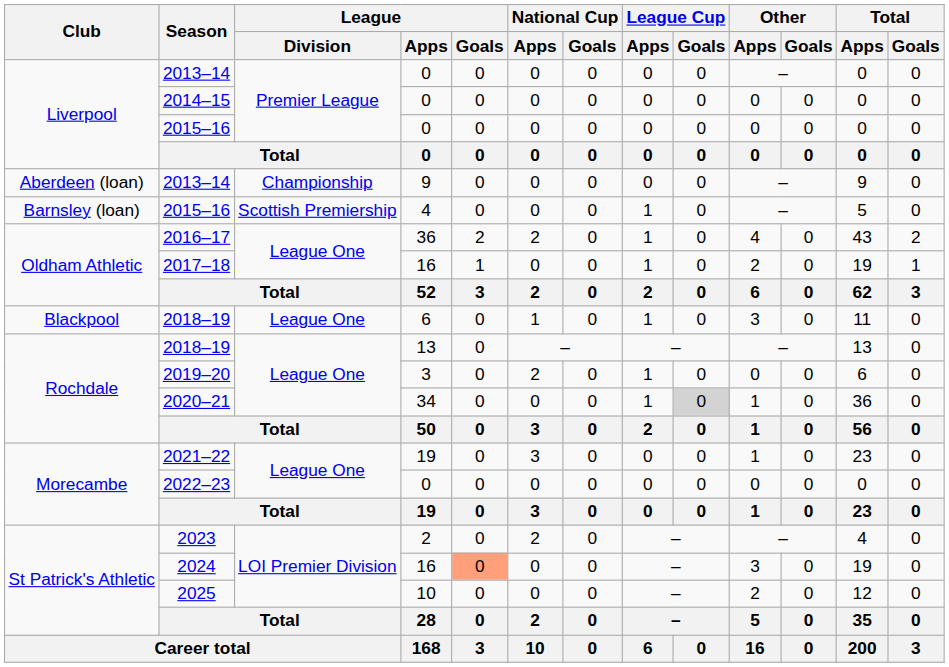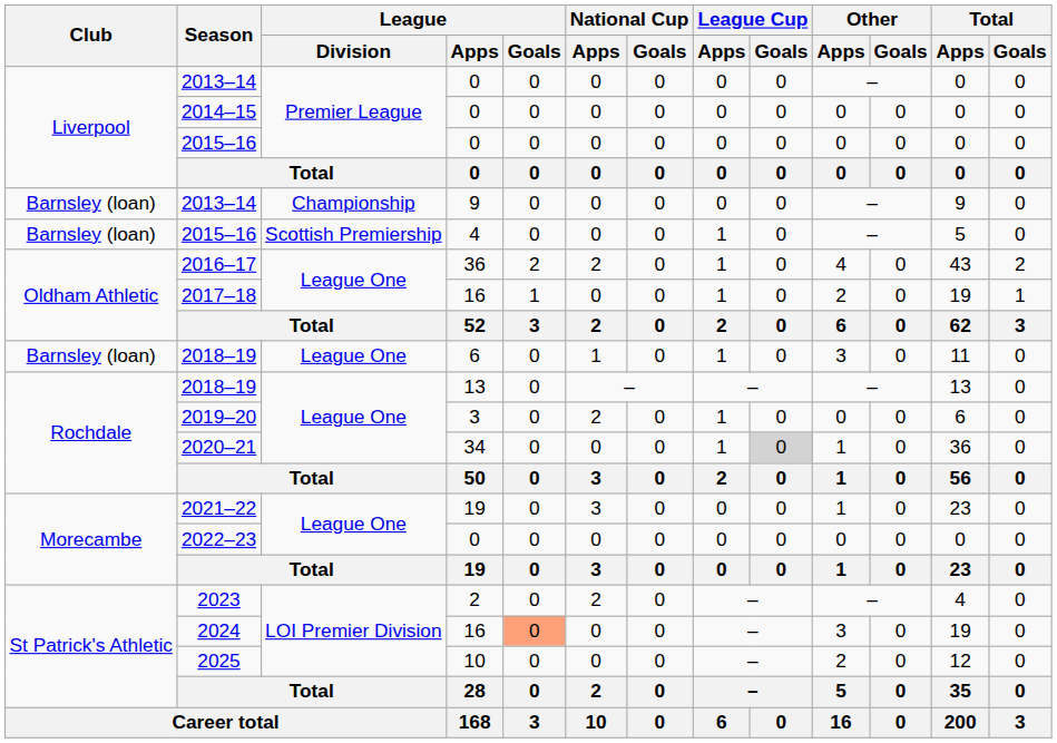 <table class="wikitable" style="text-align:center">
 <tr>
 <th rowspan="2">Club</th>
 <th rowspan="2">Season</th>
 <th colspan="3">League</th>
 <th colspan="2">National Cup</th>
 <th colspan="2"><a href='#'>League Cup</a></th>
 <th colspan="2">Other</th>
 <th colspan="2">Total</th>
 </tr>
 <tr>
 <th>Division</th>
 <th>Apps</th>
 <th>Goals</th>
 <th>Apps</th>
 <th>Goals</th>
 <th>Apps</th>
 <th>Goals</th>
 <th>Apps</th>
 <th>Goals</th>
 <th>Apps</th>
 <th>Goals</th>
 </tr>
 <tr>
 <td rowspan="4"><a href='#'>Liverpool</a></td>
 <td><a href='#'>2013–14</a></td>
 <td rowspan="3"><a href='#'>Premier League</a></td>
 <td>0</td>
 <td>0</td>
 <td>0</td>
 <td>0</td>
 <td>0</td>
 <td>0</td>
 <td colspan="2">–</td>
 <td>0</td>
 <td>0</td>
 </tr>
 <tr>
 <td><a href='#'>2014–15</a></td>
 <td>0</td>
 <td>0</td>
 <td>0</td>
 <td>0</td>
 <td>0</td>
 <td>0</td>
 <td>0</td>
 <td>0</td>
 <td>0</td>
 <td>0</td>
 </tr>
 <tr>
 <td><a href='#'>2015–16</a></td>
 <td>0</td>
 <td>0</td>
 <td>0</td>
 <td>0</td>
 <td>0</td>
 <td>0</td>
 <td>0</td>
 <td>0</td>
 <td>0</td>
 <td>0</td>
 </tr>
 <tr>
 <th colspan="2">Total</th>
 <th>0</th>
 <th>0</th>
 <th>0</th>
 <th>0</th>
 <th>0</th>
 <th>0</th>
 <th>0</th>
 <th>0</th>
 <th>0</th>
 <th>0</th>
 </tr>
 <tr>
-<td><a href='#'>Aberdeen</a> (loan)</td>
+<td><a href='#'>Barnsley</a> (loan)</td>
 <td><a href='#'>2013–14</a></td>
 <td><a href='#'>Championship</a></td>
 <td>9</td>
 <td>0</td>
 <td>0</td>
 <td>0</td>
 <td>0</td>
 <td>0</td>
 <td colspan="2">–</td>
 <td>9</td>
 <td>0</td>
 </tr>
 <tr>
 <td><a href='#'>Barnsley</a> (loan)</td>
 <td><a href='#'>2015–16</a></td>
 <td><a href='#'>Scottish Premiership</a></td>
 <td>4</td>
 <td>0</td>
 <td>0</td>
 <td>0</td>
 <td>1</td>
 <td>0</td>
 <td colspan="2">–</td>
 <td>5</td>
 <td>0</td>
 </tr>
 <tr>
 <td rowspan="3"><a href='#'>Oldham Athletic</a></td>
 <td><a href='#'>2016–17</a></td>
 <td rowspan="2"><a href='#'>League One</a></td>
 <td>36</td>
 <td>2</td>
 <td>2</td>
 <td>0</td>
 <td>1</td>
 <td>0</td>
 <td>4</td>
 <td>0</td>
 <td>43</td>
 <td>2</td>
 </tr>
 <tr>
 <td><a href='#'>2017–18</a></td>
 <td>16</td>
 <td>1</td>
 <td>0</td>
 <td>0</td>
 <td>1</td>
 <td>0</td>
 <td>2</td>
 <td>0</td>
 <td>19</td>
 <td>1</td>
 </tr>
 <tr>
 <th colspan="2">Total</th>
 <th>52</th>
 <th>3</th>
 <th>2</th>
 <th>0</th>
 <th>2</th>
 <th>0</th>
 <th>6</th>
 <th>0</th>
 <th>62</th>
 <th>3</th>
 </tr>
 <tr>
-<td><a href='#'>Blackpool</a></td>
+<td><a href='#'>Barnsley</a> (loan)</td>
 <td><a href='#'>2018–19</a></td>
 <td><a href='#'>League One</a></td>
 <td>6</td>
 <td>0</td>
 <td>1</td>
 <td>0</td>
 <td>1</td>
 <td>0</td>
 <td>3</td>
 <td>0</td>
 <td>11</td>
 <td>0</td>
 </tr>
 <tr>
 <td rowspan="4"><a href='#'>Rochdale</a></td>
 <td><a href='#'>2018–19</a></td>
 <td rowspan="3"><a href='#'>League One</a></td>
 <td>13</td>
 <td>0</td>
 <td colspan="2">–</td>
 <td colspan="2">–</td>
 <td colspan="2">–</td>
 <td>13</td>
 <td>0</td>
 </tr>
 <tr>
 <td><a href='#'>2019–20</a></td>
 <td>3</td>
 <td>0</td>
 <td>2</td>
 <td>0</td>
 <td>1</td>
 <td>0</td>
 <td>0</td>
 <td>0</td>
 <td>6</td>
 <td>0</td>
 </tr>
 <tr>
 <td><a href='#'>2020–21</a></td>
 <td>34</td>
 <td>0</td>
 <td>0</td>
 <td>0</td>
 <td>1</td>
 <td style="background: lightgrey;">0</td>
 <td>1</td>
 <td>0</td>
 <td>36</td>
 <td>0</td>
 </tr>
 <tr>
 <th colspan="2">Total</th>
 <th>50</th>
 <th>0</th>
 <th>3</th>
 <th>0</th>
 <th>2</th>
 <th>0</th>
 <th>1</th>
 <th>0</th>
 <th>56</th>
 <th>0</th>
 </tr>
 <tr>
 <td rowspan="3"><a href='#'>Morecambe</a></td>
 <td><a href='#'>2021–22</a></td>
 <td rowspan="2"><a href='#'>League One</a></td>
 <td>19</td>
 <td>0</td>
 <td>3</td>
 <td>0</td>
 <td>0</td>
 <td>0</td>
 <td>1</td>
 <td>0</td>
 <td>23</td>
 <td>0</td>
 </tr>
 <tr>
 <td><a href='#'>2022–23</a></td>
 <td>0</td>
 <td>0</td>
 <td>0</td>
 <td>0</td>
 <td>0</td>
 <td>0</td>
 <td>0</td>
 <td>0</td>
 <td>0</td>
 <td>0</td>
 </tr>
 <tr>
 <th colspan="2">Total</th>
 <th>19</th>
 <th>0</th>
 <th>3</th>
 <th>0</th>
 <th>0</th>
 <th>0</th>
 <th>1</th>
 <th>0</th>
 <th>23</th>
 <th>0</th>
 </tr>
 <tr>
 <td rowspan="4"><a href='#'>St Patrick's Athletic</a></td>
 <td><a href='#'>2023</a></td>
 <td rowspan="3"><a href='#'>LOI Premier Division</a></td>
 <td>2</td>
 <td>0</td>
 <td>2</td>
 <td>0</td>
 <td colspan="2">–</td>
 <td colspan="2">–</td>
 <td>4</td>
 <td>0</td>
 </tr>
 <tr>
 <td><a href='#'>2024</a></td>
 <td>16</td>
 <td style="background: lightsalmon;">0</td>
 <td>0</td>
 <td>0</td>
 <td colspan="2">–</td>
 <td>3</td>
 <td>0</td>
 <td>19</td>
 <td>0</td>
 </tr>
 <tr>
 <td><a href='#'>2025</a></td>
 <td>10</td>
 <td>0</td>
 <td>0</td>
 <td>0</td>
 <td colspan="2">–</td>
 <td>2</td>
 <td>0</td>
 <td>12</td>
 <td>0</td>
 </tr>
 <tr>
 <th colspan="2">Total</th>
 <th>28</th>
 <th>0</th>
 <th>2</th>
 <th>0</th>
 <th colspan="2">–</th>
 <th>5</th>
 <th>0</th>
 <th>35</th>
 <th>0</th>
 </tr>
 <tr>
 <th colspan="3">Career total</th>
 <th>168</th>
 <th>3</th>
 <th>10</th>
 <th>0</th>
 <th>6</th>
 <th>0</th>
 <th>16</th>
 <th>0</th>
 <th>200</th>
 <th>3</th>
 </tr>
 </table>
